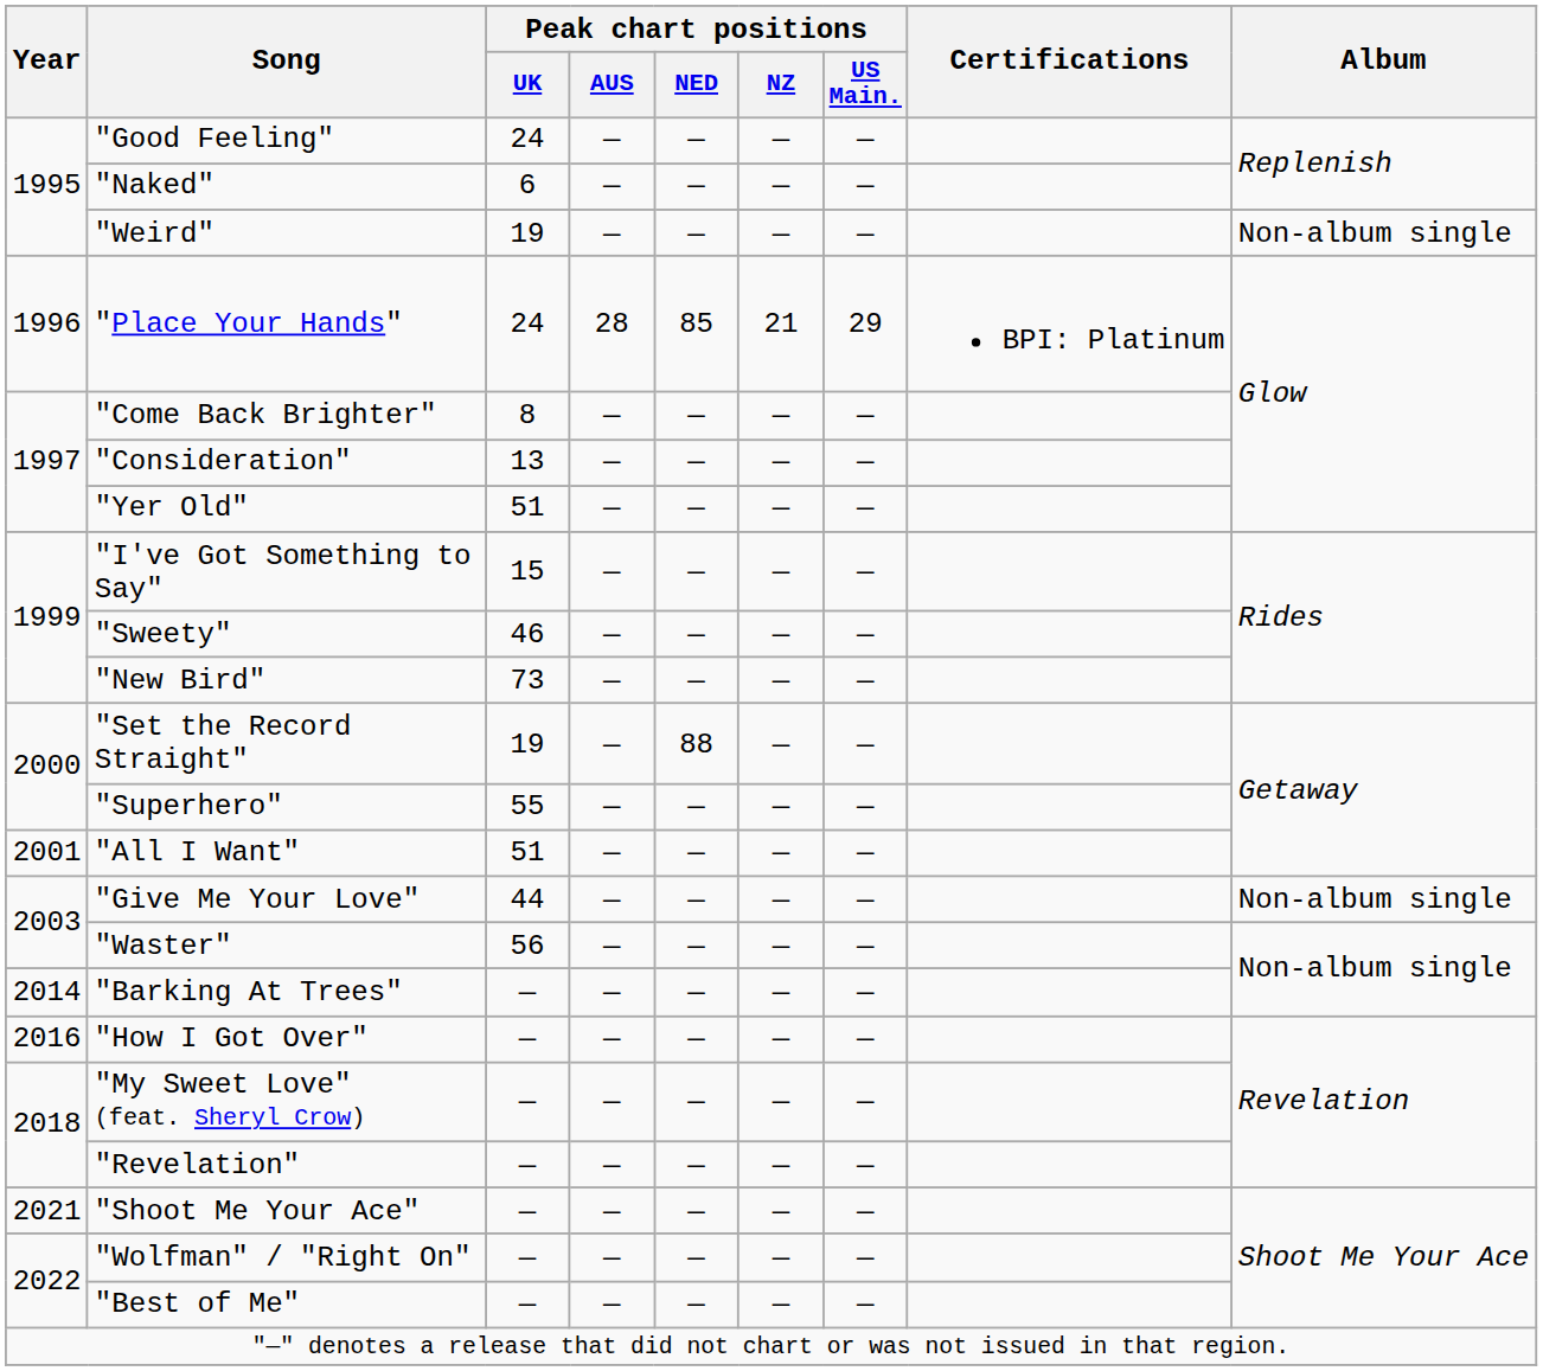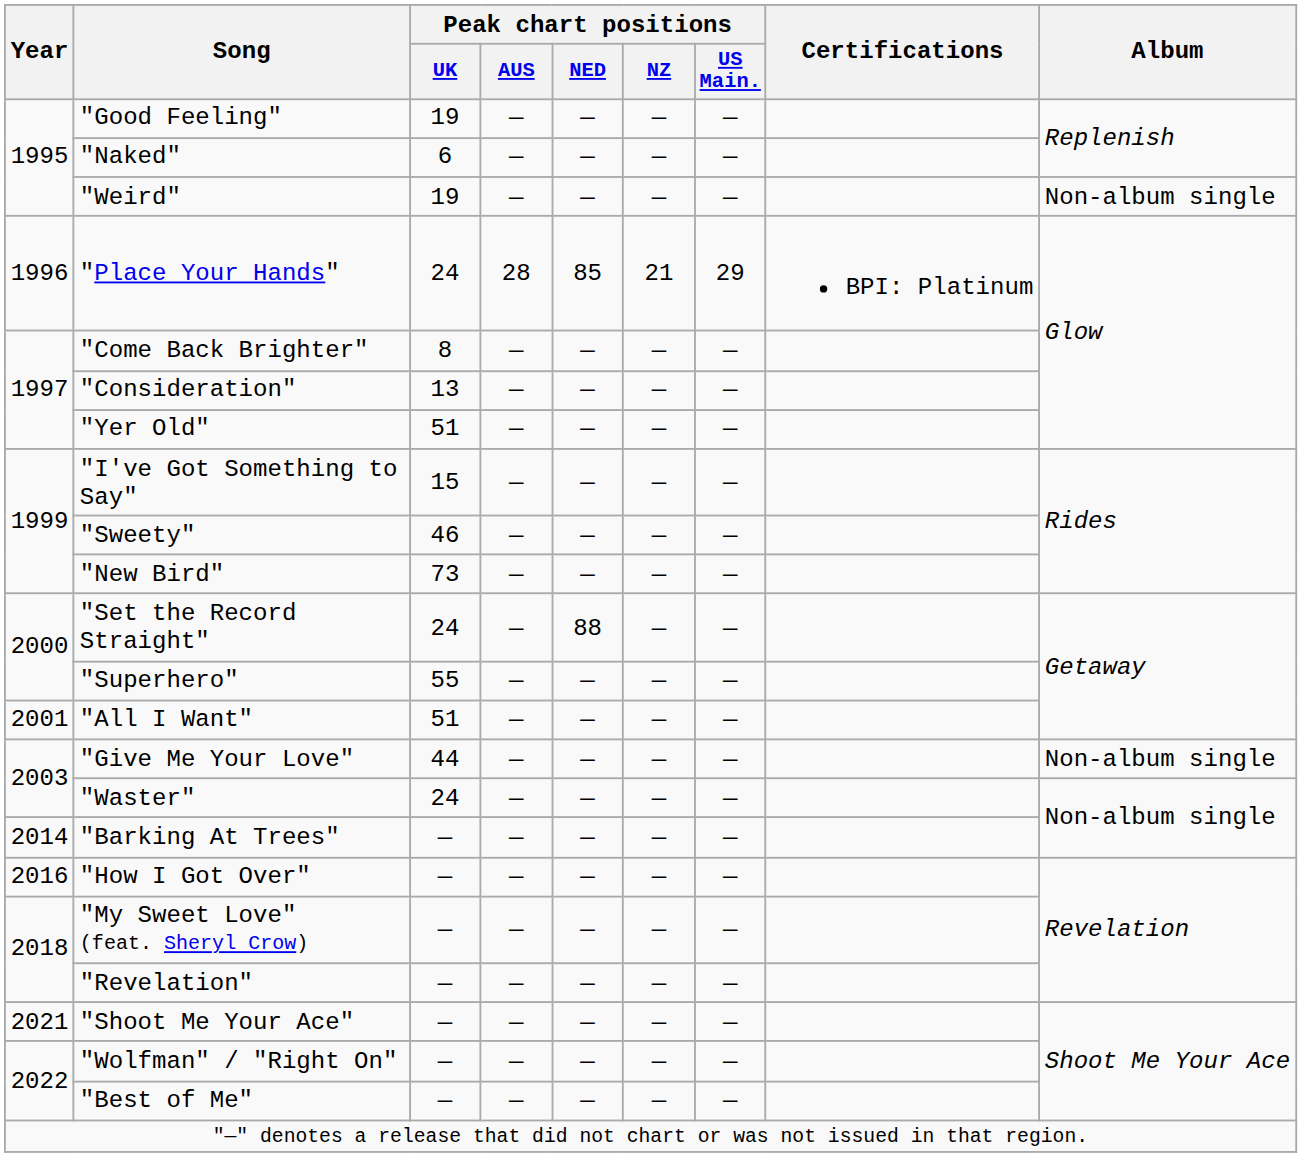 <table class="wikitable">
 <tr>
 <th rowspan="2">Year</th>
 <th rowspan="2" width="175">Song</th>
 <th colspan="5">Peak chart positions</th>
 <th rowspan="2">Certifications</th>
 <th rowspan="2">Album</th>
 </tr>
 <tr>
 <th style="width:3em;font-size:85%"><a href='#'>UK</a><br></th>
 <th style="width:3em;font-size:85%"><a href='#'>AUS</a><br></th>
 <th style="width:3em;font-size:85%"><a href='#'>NED</a><br></th>
 <th style="width:3em;font-size:85%"><a href='#'>NZ</a><br></th>
 <th style="width:3em;font-size:85%"><a href='#'>US<br>Main.</a><br></th>
 </tr>
 <tr>
 <td rowspan="3">1995</td>
 <td>"Good Feeling"</td>
-<td align="center">24</td>
+<td align="center">19</td>
 <td align="center">—</td>
 <td align="center">—</td>
 <td align="center">—</td>
 <td align="center">—</td>
 <td></td>
 <td rowspan="2"><em>Replenish</em></td>
 </tr>
 <tr>
 <td>"Naked"</td>
 <td align="center">6</td>
 <td align="center">—</td>
 <td align="center">—</td>
 <td align="center">—</td>
 <td align="center">—</td>
 <td></td>
 </tr>
 <tr>
 <td>"Weird"</td>
 <td align="center">19</td>
 <td align="center">—</td>
 <td align="center">—</td>
 <td align="center">—</td>
 <td align="center">—</td>
 <td></td>
 <td>Non-album single</td>
 </tr>
 <tr>
 <td>1996</td>
 <td>"<a href='#'>Place Your Hands</a>"</td>
 <td align="center">24</td>
 <td align="center">28</td>
 <td align="center">85</td>
 <td align="center">21</td>
 <td align="center">29</td>
 <td><br><ul><li>BPI: Platinum</li></ul></td>
 <td rowspan="4"><em>Glow</em></td>
 </tr>
 <tr>
 <td rowspan="3">1997</td>
 <td>"Come Back Brighter"</td>
 <td align="center">8</td>
 <td align="center">—</td>
 <td align="center">—</td>
 <td align="center">—</td>
 <td align="center">—</td>
 <td></td>
 </tr>
 <tr>
 <td>"Consideration"</td>
 <td align="center">13</td>
 <td align="center">—</td>
 <td align="center">—</td>
 <td align="center">—</td>
 <td align="center">—</td>
 <td></td>
 </tr>
 <tr>
 <td>"Yer Old"</td>
 <td align="center">51</td>
 <td align="center">—</td>
 <td align="center">—</td>
 <td align="center">—</td>
 <td align="center">—</td>
 <td></td>
 </tr>
 <tr>
 <td rowspan="3">1999</td>
 <td>"I've Got Something to Say"</td>
 <td align="center">15</td>
 <td align="center">—</td>
 <td align="center">—</td>
 <td align="center">—</td>
 <td align="center">—</td>
 <td></td>
 <td rowspan="3"><em>Rides</em></td>
 </tr>
 <tr>
 <td>"Sweety"</td>
 <td align="center">46</td>
 <td align="center">—</td>
 <td align="center">—</td>
 <td align="center">—</td>
 <td align="center">—</td>
 <td></td>
 </tr>
 <tr>
 <td>"New Bird"</td>
 <td align="center">73</td>
 <td align="center">—</td>
 <td align="center">—</td>
 <td align="center">—</td>
 <td align="center">—</td>
 <td></td>
 </tr>
 <tr>
 <td rowspan="2">2000</td>
 <td>"Set the Record Straight"</td>
-<td align="center">19</td>
+<td align="center">24</td>
 <td align="center">—</td>
 <td align="center">88</td>
 <td align="center">—</td>
 <td align="center">—</td>
 <td></td>
 <td rowspan="3"><em>Getaway</em></td>
 </tr>
 <tr>
 <td>"Superhero"</td>
 <td align="center">55</td>
 <td align="center">—</td>
 <td align="center">—</td>
 <td align="center">—</td>
 <td align="center">—</td>
 <td></td>
 </tr>
 <tr>
 <td>2001</td>
 <td>"All I Want"</td>
 <td align="center">51</td>
 <td align="center">—</td>
 <td align="center">—</td>
 <td align="center">—</td>
 <td align="center">—</td>
 <td></td>
 </tr>
 <tr>
 <td rowspan="2">2003</td>
 <td>"Give Me Your Love"</td>
 <td align="center">44</td>
 <td align="center">—</td>
 <td align="center">—</td>
 <td align="center">—</td>
 <td align="center">—</td>
 <td></td>
 <td>Non-album single</td>
 </tr>
 <tr>
 <td>"Waster"</td>
-<td align="center">56</td>
+<td align="center">24</td>
 <td align="center">—</td>
 <td align="center">—</td>
 <td align="center">—</td>
 <td align="center">—</td>
 <td></td>
 <td rowspan="2">Non-album single</td>
 </tr>
 <tr>
 <td>2014</td>
 <td>"Barking At Trees"</td>
 <td align="center">—</td>
 <td align="center">—</td>
 <td align="center">—</td>
 <td align="center">—</td>
 <td align="center">—</td>
 <td></td>
 </tr>
 <tr>
 <td>2016</td>
 <td>"How I Got Over"</td>
 <td align="center">—</td>
 <td align="center">—</td>
 <td align="center">—</td>
 <td align="center">—</td>
 <td align="center">—</td>
 <td></td>
 <td rowspan="3"><em>Revelation</em></td>
 </tr>
 <tr>
 <td rowspan="2">2018</td>
 <td>"My Sweet Love"<br><small>(feat. <a href='#'>Sheryl Crow</a>)</small><br></td>
 <td align="center">—</td>
 <td align="center">—</td>
 <td align="center">—</td>
 <td align="center">—</td>
 <td align="center">—</td>
 <td></td>
 </tr>
 <tr>
 <td>"Revelation"</td>
 <td align="center">—</td>
 <td align="center">—</td>
 <td align="center">—</td>
 <td align="center">—</td>
 <td align="center">—</td>
 <td></td>
 </tr>
 <tr>
 <td>2021</td>
 <td>"Shoot Me Your Ace"</td>
 <td align="center">—</td>
 <td align="center">—</td>
 <td align="center">—</td>
 <td align="center">—</td>
 <td align="center">—</td>
 <td></td>
 <td rowspan="3"><em>Shoot Me Your Ace</em></td>
 </tr>
 <tr>
 <td rowspan="2">2022</td>
 <td>"Wolfman" / "Right On"</td>
 <td align="center">—</td>
 <td align="center">—</td>
 <td align="center">—</td>
 <td align="center">—</td>
 <td align="center">—</td>
 <td></td>
 </tr>
 <tr>
 <td>"Best of Me"</td>
 <td align="center">—</td>
 <td align="center">—</td>
 <td align="center">—</td>
 <td align="center">—</td>
 <td align="center">—</td>
 <td></td>
 </tr>
 <tr>
 <td align="center" colspan="9" style="font-size: 8pt">"—" denotes a release that did not chart or was not issued in that region.</td>
 </tr>
 </table>
